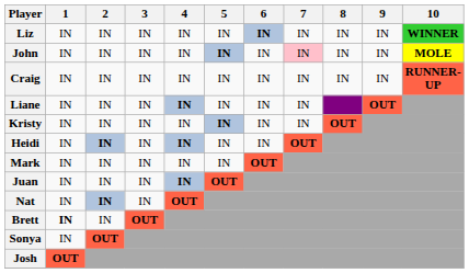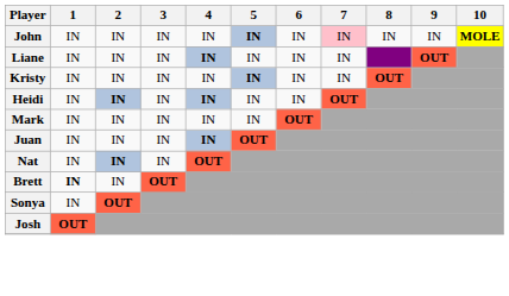 <table class="wikitable" style="text-align:center">
 <tr>
 <th style="width:9%;">Player</th>
 <th style="width:9%;">1</th>
 <th style="width:9%;">2</th>
 <th style="width:9%;">3</th>
 <th style="width:9%;">4</th>
 <th style="width:9%;">5</th>
 <th style="width:9%;">6</th>
 <th style="width:9%;">7</th>
 <th style="width:9%;">8</th>
 <th style="width:9%;">9</th>
 <th style="width:9%;">10</th>
 </tr>
 <tr>
-<th>Liz</th>
-<td>IN</td>
-<td>IN</td>
-<td>IN</td>
-<td>IN</td>
-<td>IN</td>
-<td style="background:lightsteelblue;"><strong>IN</strong></td>
-<td>IN</td>
-<td>IN</td>
-<td>IN</td>
-<td style="background:limegreen;"><strong>WINNER</strong></td>
-</tr>
-<tr>
 <th>John</th>
 <td>IN</td>
 <td>IN</td>
 <td>IN</td>
 <td>IN</td>
 <td style="background:lightsteelblue;"><strong>IN</strong></td>
 <td>IN</td>
 <td style="background: pink;">IN</td>
 <td>IN</td>
 <td>IN</td>
 <td style="background:yellow;"><strong>MOLE</strong></td>
-</tr>
-<tr>
-<th>Craig</th>
-<td>IN</td>
-<td>IN</td>
-<td>IN</td>
-<td>IN</td>
-<td>IN</td>
-<td>IN</td>
-<td>IN</td>
-<td>IN</td>
-<td>IN</td>
-<td style="background:tomato;"><strong>RUNNER-UP</strong></td>
 </tr>
 <tr>
 <th>Liane</th>
 <td>IN</td>
 <td>IN</td>
 <td>IN</td>
 <td style="background:lightsteelblue;"><strong>IN</strong></td>
 <td>IN</td>
 <td>IN</td>
 <td>IN</td>
 <td style="background:purple;"></td>
 <td style="background:tomato;"><strong>OUT</strong></td>
 <td bgcolor="darkgray"></td>
 </tr>
 <tr>
 <th>Kristy</th>
 <td>IN</td>
 <td>IN</td>
 <td>IN</td>
 <td>IN</td>
 <td style="background:lightsteelblue;"><strong>IN</strong></td>
 <td>IN</td>
 <td>IN</td>
 <td style="background:tomato;"><strong>OUT</strong></td>
 <td colspan=2 bgcolor="darkgray"></td>
 </tr>
 <tr>
 <th>Heidi</th>
 <td>IN</td>
 <td style="background:lightsteelblue;"><strong>IN</strong></td>
 <td>IN</td>
 <td style="background:lightsteelblue;"><strong>IN</strong></td>
 <td>IN</td>
 <td>IN</td>
 <td style="background:tomato;"><strong>OUT</strong></td>
 <td colspan=3 bgcolor="darkgray"></td>
 </tr>
 <tr>
 <th>Mark</th>
 <td>IN</td>
 <td>IN</td>
 <td>IN</td>
 <td>IN</td>
 <td>IN</td>
 <td style="background:tomato;"><strong>OUT</strong></td>
 <td colspan=4 bgcolor="darkgray"></td>
 </tr>
 <tr>
 <th>Juan</th>
 <td>IN</td>
 <td>IN</td>
 <td>IN</td>
 <td style="background:lightsteelblue;"><strong>IN</strong></td>
 <td style="background:tomato;"><strong>OUT</strong></td>
 <td colspan=5 bgcolor="darkgray"></td>
 </tr>
 <tr>
 <th>Nat</th>
 <td>IN</td>
 <td style="background:lightsteelblue;"><strong>IN</strong></td>
 <td>IN</td>
 <td style="background:tomato;"><strong>OUT</strong></td>
 <td colspan=6 bgcolor="darkgray"></td>
 </tr>
 <tr>
 <th>Brett</th>
 <td><strong>IN</strong></td>
 <td>IN</td>
 <td style="background:tomato;"><strong>OUT</strong></td>
 <td colspan=7 bgcolor="darkgray"></td>
 </tr>
 <tr>
 <th>Sonya</th>
 <td>IN</td>
 <td style="background:tomato;"><strong>OUT</strong></td>
 <td colspan=8 bgcolor="darkgray"></td>
 </tr>
 <tr>
 <th>Josh</th>
 <td style="background:tomato;"><strong>OUT</strong></td>
 <td colspan=9 bgcolor="darkgray"></td>
 </tr>
 <tr>
 </tr>
 </table>
